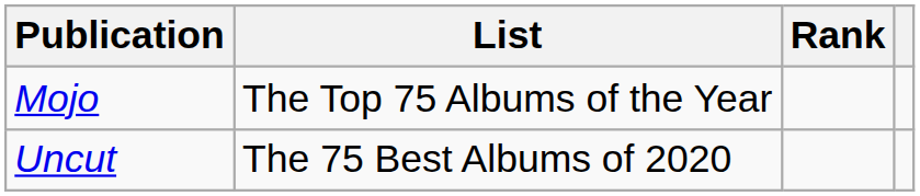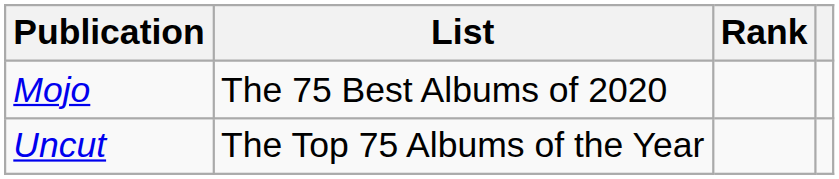 <table class="sortable wikitable">
 <tr>
 <th>Publication</th>
 <th>List</th>
 <th>Rank</th>
 <th class="unsortable"></th>
 </tr>
 <tr>
 <td><em><a href='#'>Mojo</a></em></td>
-<td>The Top 75 Albums of the Year</td>
+<td>The 75 Best Albums of 2020</td>
 <td></td>
 <td></td>
 </tr>
 <tr>
 <td><em><a href='#'>Uncut</a></em></td>
-<td>The 75 Best Albums of 2020</td>
+<td>The Top 75 Albums of the Year</td>
 <td></td>
 <td></td>
 </tr>
 </table>
